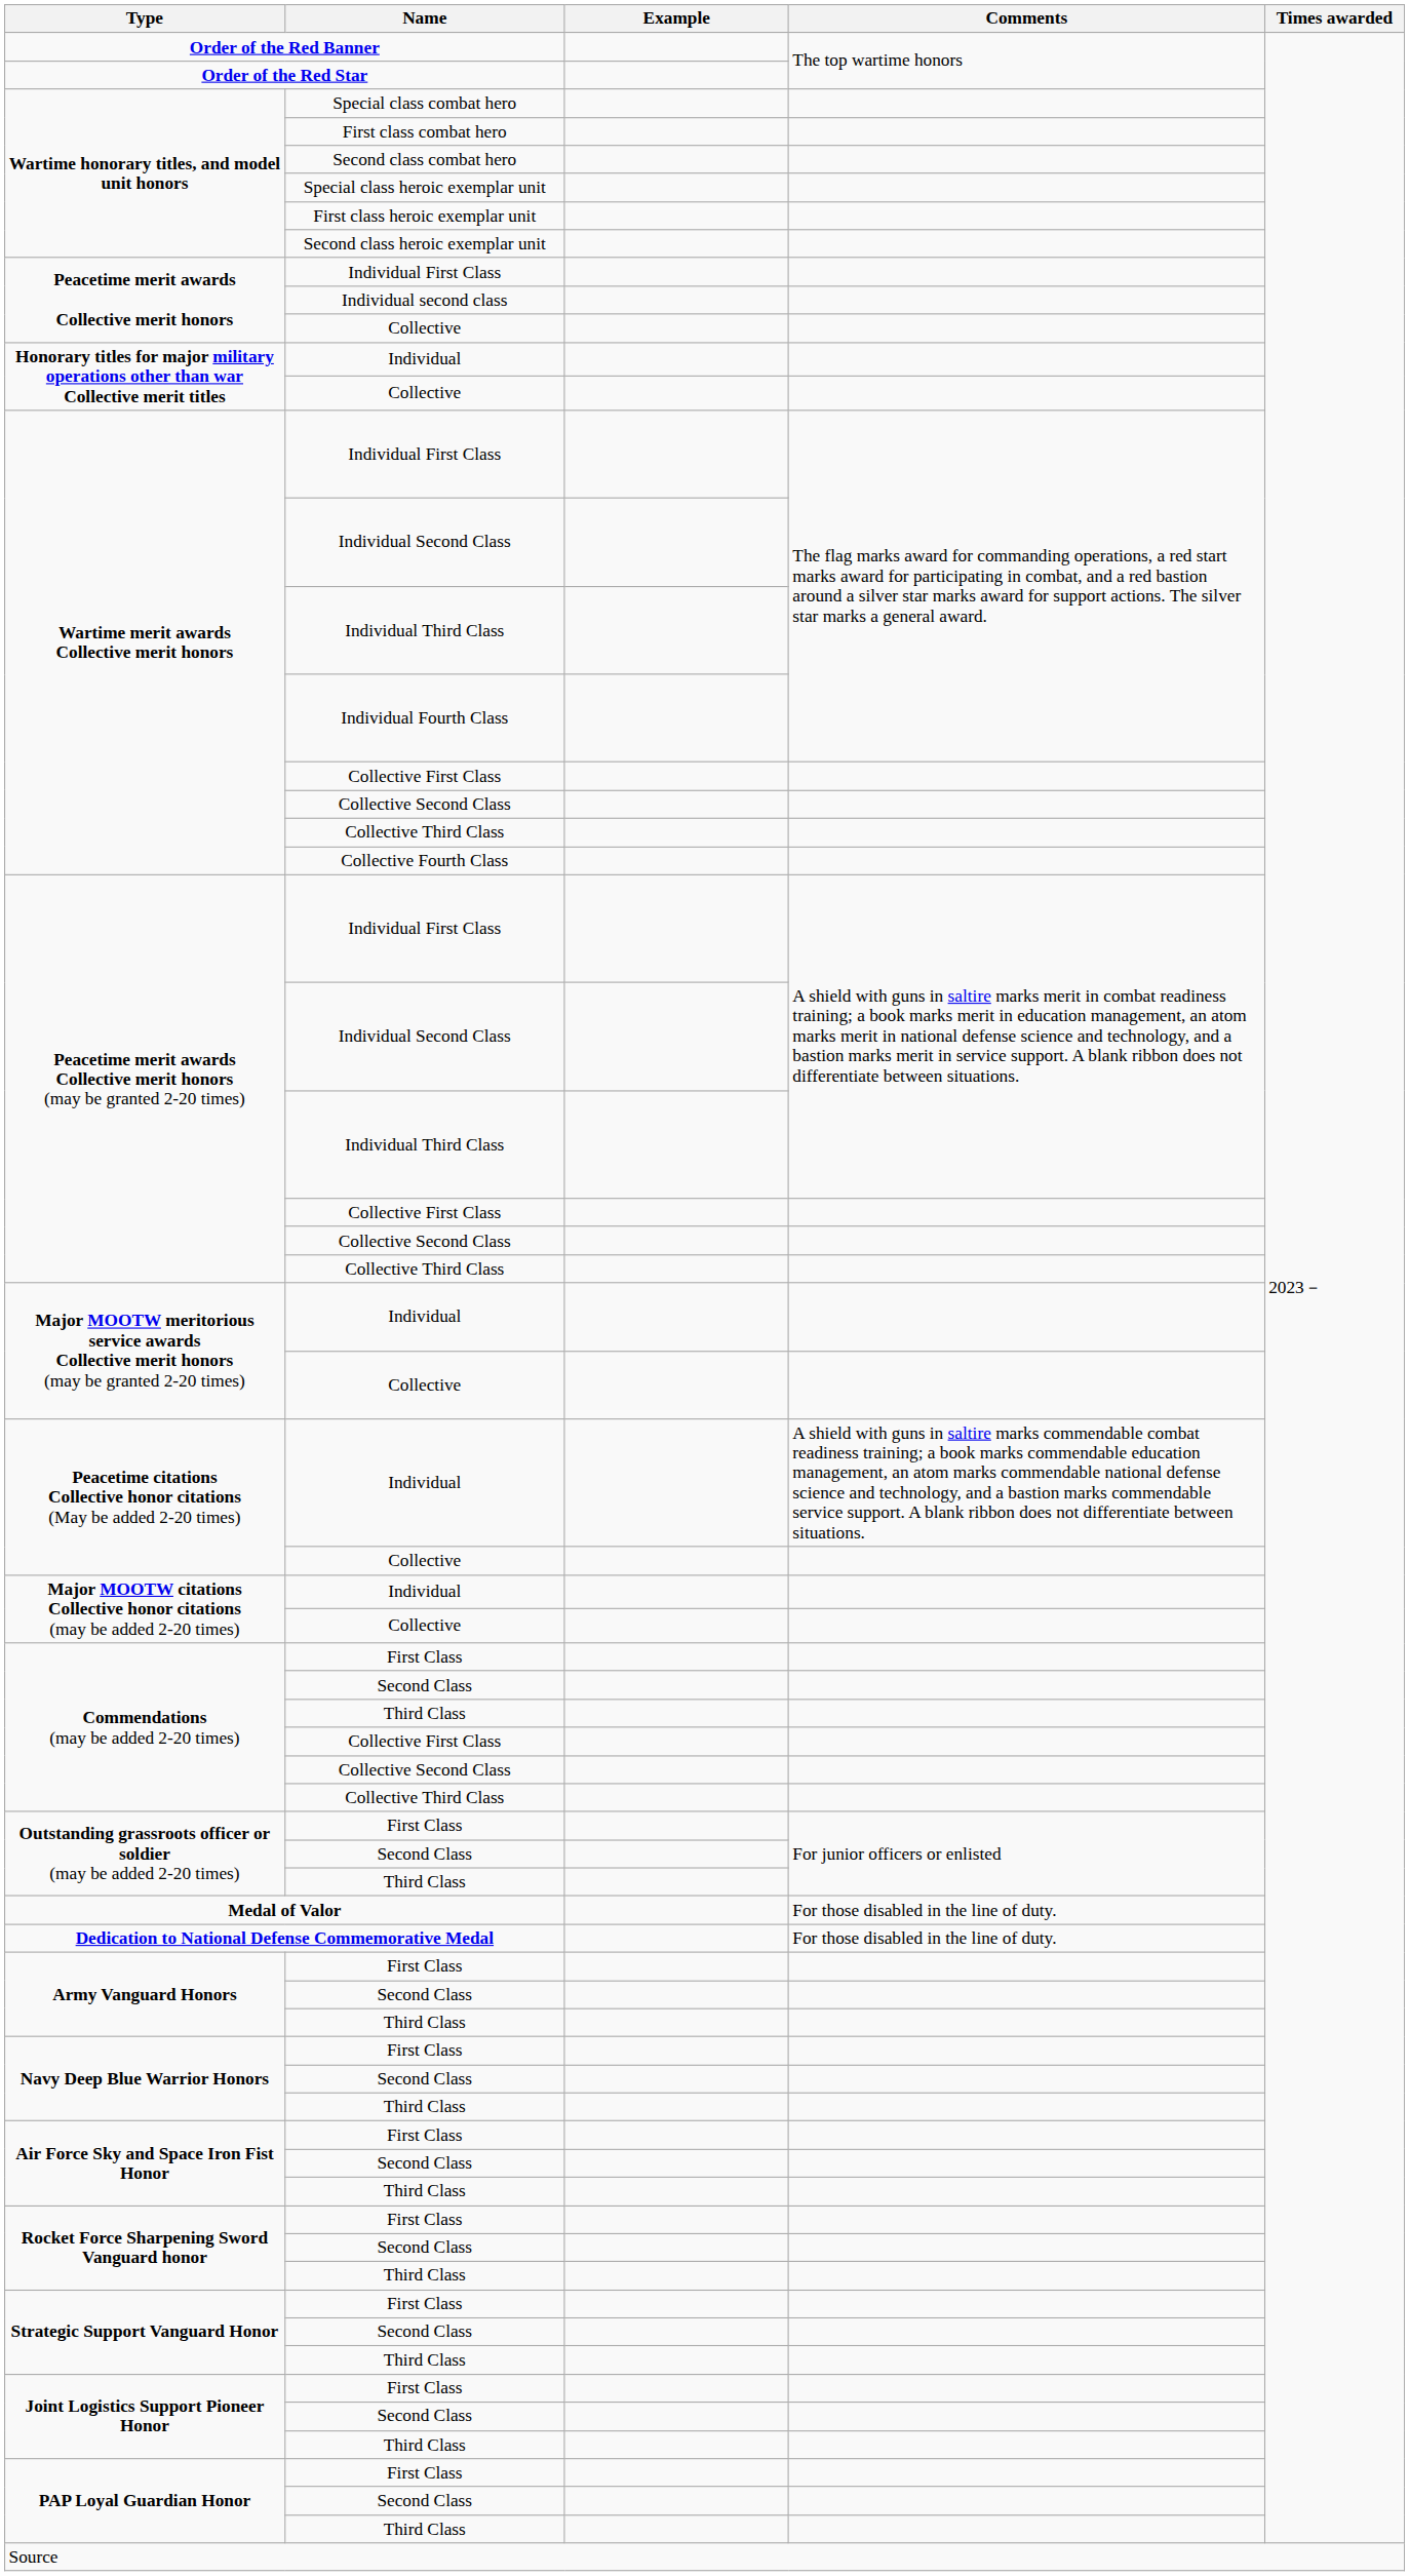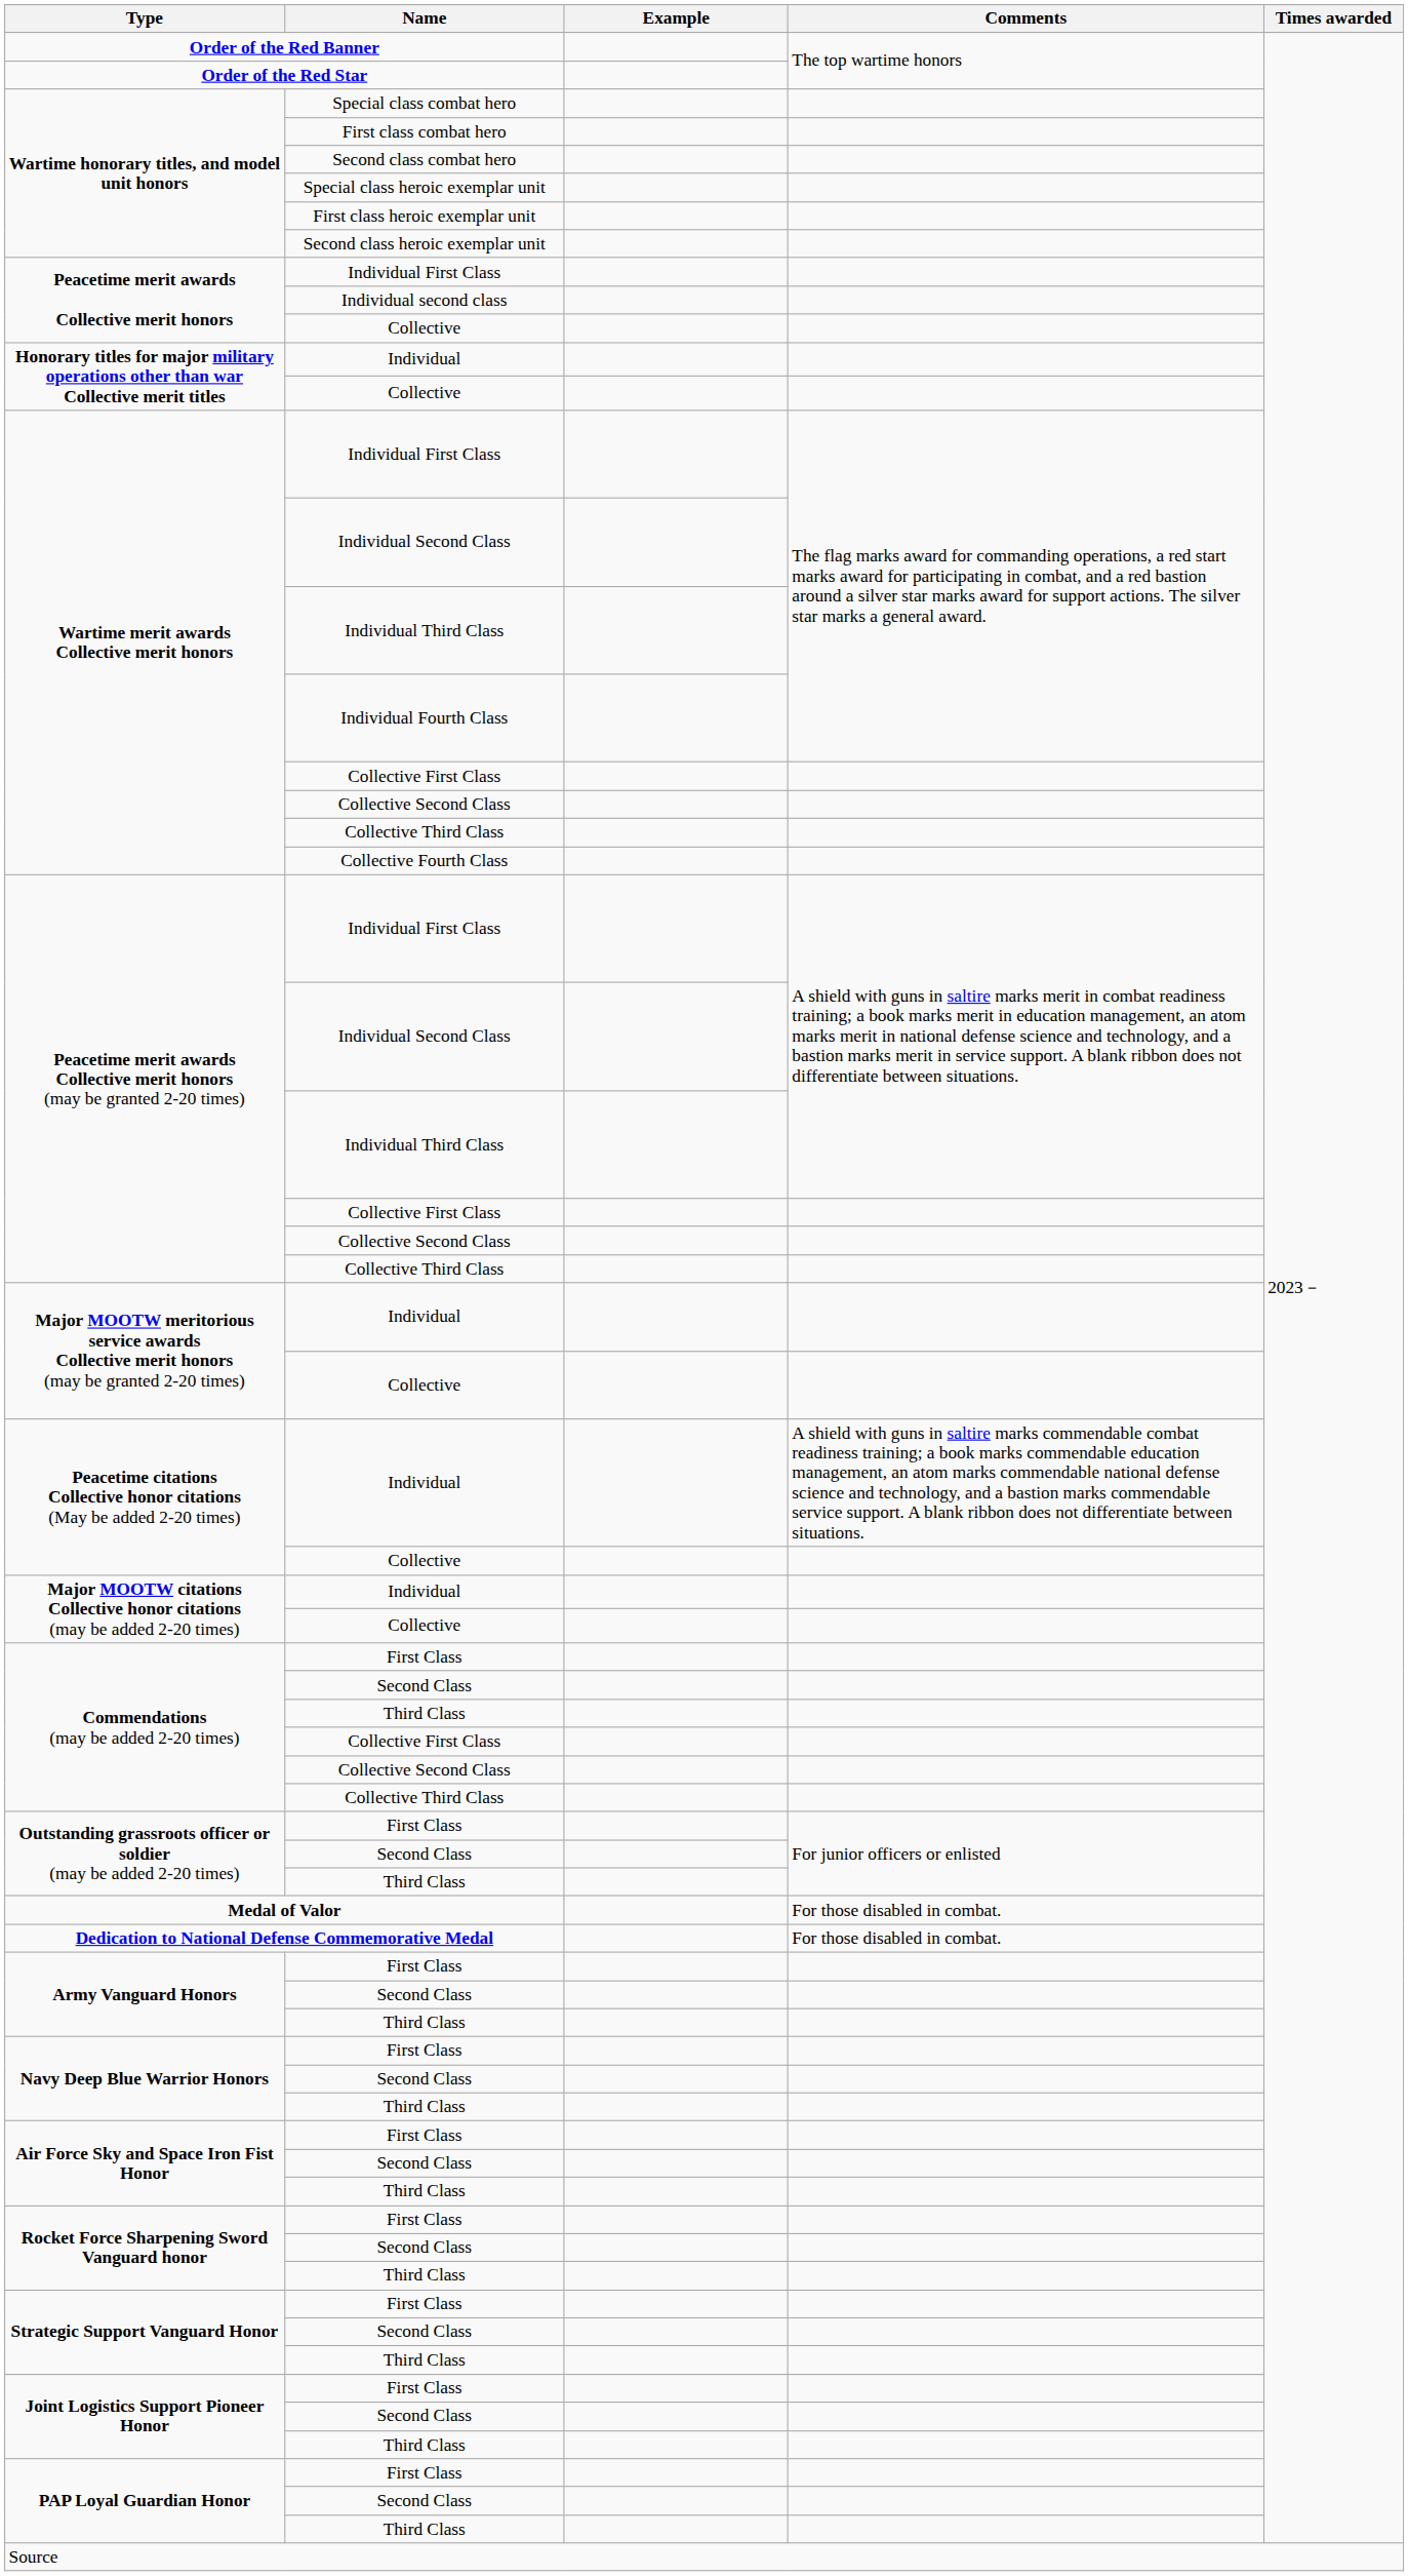 <table class="wikitable" width="100%">
 <tr>
 <th width="20%">Type</th>
 <th width="20%">Name</th>
 <th width="16%">Example</th>
 <th>Comments</th>
 <th width="10%">Times awarded</th>
 </tr>
 <tr>
 <td colspan=2 style="text-align: center;"><strong><a href='#'>Order of the Red Banner</a></strong></td>
 <td></td>
 <td rowspan="2">The top wartime honors</td>
 <td rowspan=65>2023－</td>
 </tr>
 <tr>
 <td colspan=2 style="text-align: center;"><strong><a href='#'>Order of the Red Star</a></strong></td>
 <td></td>
 </tr>
 <tr>
 <td rowspan=6 style="text-align: center;"><strong>Wartime honorary titles, and model unit honors</strong></td>
 <td style="text-align: center;">Special class combat hero</td>
 <td></td>
 <td></td>
 </tr>
 <tr>
 <td style="text-align: center;">First class combat hero</td>
 <td></td>
 <td></td>
 </tr>
 <tr>
 <td style="text-align: center;">Second class combat hero</td>
 <td></td>
 <td></td>
 </tr>
 <tr>
 <td style="text-align: center;">Special class heroic exemplar unit</td>
 <td></td>
 <td></td>
 </tr>
 <tr>
 <td style="text-align: center;">First class heroic exemplar unit</td>
 <td></td>
 <td></td>
 </tr>
 <tr>
 <td style="text-align: center;">Second class heroic exemplar unit</td>
 <td></td>
 <td></td>
 </tr>
 <tr>
 <td rowspan=3 style="text-align: center;"><strong>Peacetime merit awards</strong><br><br><strong>Collective merit honors</strong></td>
 <td style="text-align: center;">Individual First Class</td>
 <td></td>
 <td></td>
 </tr>
 <tr>
 <td style="text-align: center;">Individual second class</td>
 <td></td>
 <td></td>
 </tr>
 <tr>
 <td style="text-align: center;">Collective</td>
 <td></td>
 <td></td>
 </tr>
 <tr>
 <td rowspan=2 style="text-align: center;"><strong>Honorary titles for major <a href='#'>military operations other than war</a> <br> Collective merit titles</strong></td>
 <td style="text-align: center;">Individual</td>
 <td></td>
 <td></td>
 </tr>
 <tr>
 <td style="text-align: center;">Collective</td>
 <td></td>
 <td></td>
 </tr>
 <tr>
 <td rowspan=8 style="text-align: center;"><strong>Wartime merit awards<br>Collective merit honors</strong></td>
 <td style="text-align: center;">Individual First Class</td>
 <td><br><br><br><br></td>
 <td rowspan=4>The flag marks award for commanding operations, a red start marks award for participating in combat, and a red bastion around a silver star marks award for support actions. The silver star marks a general award.</td>
 </tr>
 <tr>
 <td style="text-align: center;">Individual Second Class</td>
 <td><br><br><br><br></td>
 </tr>
 <tr>
 <td style="text-align: center;">Individual Third Class</td>
 <td><br><br><br><br></td>
 </tr>
 <tr>
 <td style="text-align: center;">Individual Fourth Class</td>
 <td><br><br><br><br></td>
 </tr>
 <tr>
 <td style="text-align: center;">Collective First Class</td>
 <td></td>
 <td></td>
 </tr>
 <tr>
 <td style="text-align: center;">Collective Second Class</td>
 <td></td>
 </tr>
 <tr>
 <td style="text-align: center;">Collective Third Class</td>
 <td></td>
 <td></td>
 </tr>
 <tr>
 <td style="text-align: center;">Collective Fourth Class</td>
 <td></td>
 <td></td>
 </tr>
 <tr>
 <td rowspan=6 style="text-align: center;"><strong>Peacetime merit awards <br>Collective merit honors</strong><br>(may be granted 2-20 times)</td>
 <td style="text-align: center;">Individual First Class</td>
 <td><br><br><br><br><br></td>
 <td rowspan=3>A shield with guns in <a href='#'>saltire</a> marks merit in combat readiness training; a book marks merit in education management, an atom marks merit in national defense science and technology, and a bastion marks merit in service support. A blank ribbon does not differentiate between situations.</td>
 </tr>
 <tr>
 <td style="text-align: center;">Individual Second Class</td>
 <td><br><br><br><br><br></td>
 </tr>
 <tr>
 <td style="text-align: center;">Individual Third Class</td>
 <td><br><br><br><br><br></td>
 </tr>
 <tr>
 <td style="text-align: center;">Collective First Class</td>
 <td></td>
 <td></td>
 </tr>
 <tr>
 <td style="text-align: center;">Collective Second Class</td>
 <td></td>
 <td></td>
 </tr>
 <tr>
 <td style="text-align: center;">Collective Third Class</td>
 <td></td>
 <td></td>
 </tr>
 <tr>
 <td rowspan=2 style="text-align: center;"><strong>Major <a href='#'>MOOTW</a> meritorious service awards <br>Collective merit honors</strong><br>(may be granted 2-20 times)</td>
 <td style="text-align: center;">Individual</td>
 <td><br><br><br></td>
 <td></td>
 </tr>
 <tr>
 <td style="text-align: center;">Collective</td>
 <td><br><br><br></td>
 <td></td>
 </tr>
 <tr>
 <td rowspan=2 style="text-align: center;"><strong>Peacetime citations<br>Collective honor citations</strong><br>(May be added 2-20 times)</td>
 <td style="text-align: center;">Individual</td>
 <td><br><br><br><br><br></td>
 <td>A shield with guns in <a href='#'>saltire</a> marks commendable combat readiness training; a book marks commendable education management, an atom marks commendable national defense science and technology, and a bastion marks commendable service support. A blank ribbon does not differentiate between situations.</td>
 </tr>
 <tr>
 <td style="text-align: center;">Collective</td>
 <td></td>
 <td></td>
 </tr>
 <tr>
 <td rowspan=2 style="text-align: center;"><strong>Major <a href='#'>MOOTW</a> citations<br>Collective honor citations</strong><br>(may be added 2-20 times)</td>
 <td style="text-align: center;">Individual</td>
 <td></td>
 <td></td>
 </tr>
 <tr>
 <td style="text-align: center;">Collective</td>
 <td></td>
 <td></td>
 </tr>
 <tr>
 <td rowspan=6 style="text-align: center;"><strong>Commendations</strong><br>(may be added 2-20 times)</td>
 <td style="text-align: center;">First Class</td>
 <td></td>
 <td></td>
 </tr>
 <tr>
 <td style="text-align: center;">Second Class</td>
 <td></td>
 <td></td>
 </tr>
 <tr>
 <td style="text-align: center;">Third Class</td>
 <td></td>
 <td></td>
 </tr>
 <tr>
 <td style="text-align: center;">Collective First Class</td>
 <td></td>
 <td></td>
 </tr>
 <tr>
 <td style="text-align: center;">Collective Second Class</td>
 <td></td>
 <td></td>
 </tr>
 <tr>
 <td style="text-align: center;">Collective Third Class</td>
 <td></td>
 <td></td>
 </tr>
 <tr>
 <td rowspan=3 style="text-align: center;"><strong>Outstanding grassroots officer or soldier</strong><br>(may be added 2-20 times)</td>
 <td style="text-align: center;">First Class</td>
 <td></td>
 <td rowspan="3">For junior officers or enlisted</td>
 </tr>
 <tr>
 <td style="text-align: center;">Second Class</td>
 <td></td>
 </tr>
 <tr>
 <td style="text-align: center;">Third Class</td>
 <td></td>
 </tr>
 <tr>
 <td colspan=2 style="text-align: center;"><strong>Medal of Valor</strong></td>
 <td></td>
-<td>For those disabled in the line of duty.</td>
+<td>For those disabled in combat.</td>
 </tr>
 <tr>
 <td colspan=2 style="text-align: center;"><strong><a href='#'>Dedication to National Defense Commemorative Medal</a></strong></td>
 <td></td>
-<td>For those disabled in the line of duty.</td>
+<td>For those disabled in combat.</td>
 </tr>
 <tr>
 <td rowspan=3 style="text-align: center;"><strong>Army Vanguard Honors</strong></td>
 <td style="text-align: center;">First Class</td>
 <td></td>
 <td></td>
 </tr>
 <tr>
 <td style="text-align: center;">Second Class</td>
 <td></td>
 <td></td>
 </tr>
 <tr>
 <td style="text-align: center;">Third Class</td>
 <td></td>
 <td></td>
 </tr>
 <tr>
 <td rowspan=3 style="text-align: center;"><strong>Navy Deep Blue Warrior Honors</strong></td>
 <td style="text-align: center;">First Class</td>
 <td></td>
 <td></td>
 </tr>
 <tr>
 <td style="text-align: center;">Second Class</td>
 <td></td>
 <td></td>
 </tr>
 <tr>
 <td style="text-align: center;">Third Class</td>
 <td></td>
 <td></td>
 </tr>
 <tr>
 <td rowspan=3 style="text-align: center;"><strong>Air Force Sky and Space Iron Fist Honor</strong></td>
 <td style="text-align: center;">First Class</td>
 <td></td>
 <td></td>
 </tr>
 <tr>
 <td style="text-align: center;">Second Class</td>
 <td></td>
 <td></td>
 </tr>
 <tr>
 <td style="text-align: center;">Third Class</td>
 <td></td>
 <td></td>
 </tr>
 <tr>
 <td rowspan=3 style="text-align: center;"><strong>Rocket Force Sharpening Sword Vanguard honor</strong></td>
 <td style="text-align: center;">First Class</td>
 <td></td>
 <td></td>
 </tr>
 <tr>
 <td style="text-align: center;">Second Class</td>
 <td></td>
 <td></td>
 </tr>
 <tr>
 <td style="text-align: center;">Third Class</td>
 <td></td>
 <td></td>
 </tr>
 <tr>
 <td rowspan=3 style="text-align: center;"><strong>Strategic Support Vanguard Honor</strong></td>
 <td style="text-align: center;">First Class</td>
 <td></td>
 <td></td>
 </tr>
 <tr>
 <td style="text-align: center;">Second Class</td>
 <td></td>
 <td></td>
 </tr>
 <tr>
 <td style="text-align: center;">Third Class</td>
 <td></td>
 <td></td>
 </tr>
 <tr>
 <td rowspan=3 style="text-align: center;"><strong>Joint Logistics Support Pioneer Honor</strong></td>
 <td style="text-align: center;">First Class</td>
 <td></td>
 <td></td>
 </tr>
 <tr>
 <td style="text-align: center;">Second Class</td>
 <td></td>
 <td></td>
 </tr>
 <tr>
 <td style="text-align: center;">Third Class</td>
 <td></td>
 <td></td>
 </tr>
 <tr>
 <td rowspan=3 style="text-align: center;"><strong>PAP Loyal Guardian Honor</strong></td>
 <td style="text-align: center;">First Class</td>
 <td></td>
 <td></td>
 </tr>
 <tr>
 <td style="text-align: center;">Second Class</td>
 <td></td>
 <td></td>
 </tr>
 <tr>
 <td style="text-align: center;">Third Class</td>
 <td></td>
 <td></td>
 </tr>
 <tr>
 <td colspan="5">Source</td>
 </tr>
 </table>
